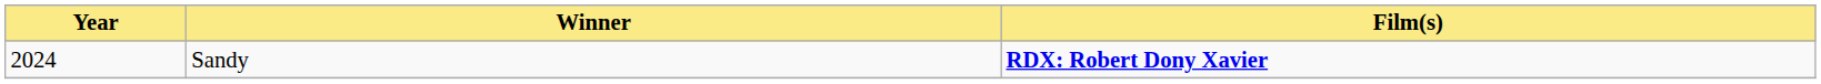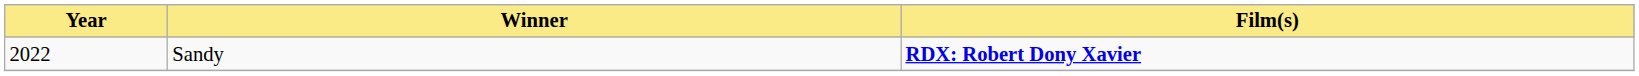 <table class="wikitable" style="width:100%">
 <tr bgcolor="#bebebe">
 <th width="10%" style="background:#FAEB86">Year</th>
 <th width="45%" style="background:#FAEB86">Winner</th>
 <th width="45%" style="background:#FAEB86">Film(s)</th>
 </tr>
 <tr>
-<td>2024</td>
+<td>2022</td>
 <td>Sandy</td>
 <td><strong><a href='#'>RDX: Robert Dony Xavier</a></strong></td>
 </tr>
 <tr>
 </tr>
 </table>
